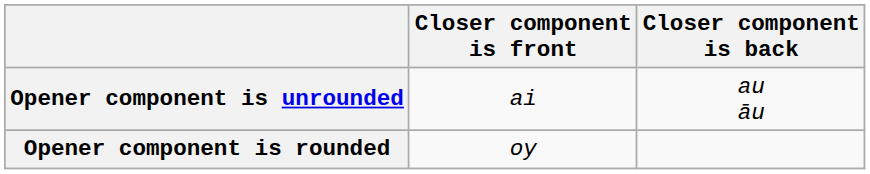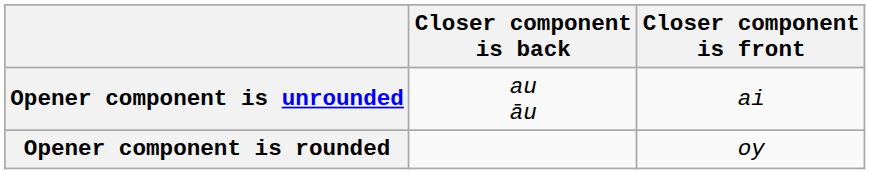 <table class="wikitable" style="text-align:center;">
 <tr>
 <th> </th>
+<th>Closer component<br>is back</th>
 <th>Closer component<br>is front</th>
-<th>Closer component<br>is back</th>
 </tr>
 <tr>
 <th>Opener component is <a href='#'>unrounded</a></th>
+<td><em>au</em> <br><em>āu</em> </td>
 <td><em>ai</em> </td>
-<td><em>au</em> <br><em>āu</em> </td>
 </tr>
 <tr>
 <th>Opener component is rounded</th>
+<td> </td>
 <td><em>oy</em> </td>
-<td> </td>
 </tr>
 </table>
